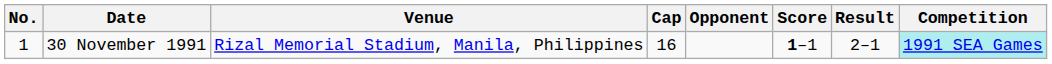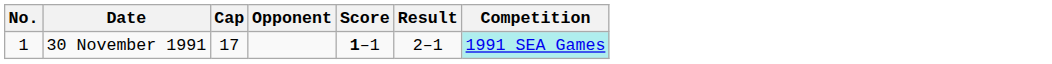 <table class="wikitable sortable">
 <tr>
 <th scope="col">No.</th>
 <th scope="col">Date</th>
-<th scope="col">Venue</th>
 <th scope="col">Cap</th>
 <th scope="col">Opponent</th>
 <th scope="col">Score</th>
 <th scope="col">Result</th>
 <th scope="col">Competition</th>
 </tr>
 <tr>
 <td align="center">1</td>
 <td>30 November 1991</td>
-<td><a href='#'>Rizal Memorial Stadium</a>, <a href='#'>Manila</a>, Philippines</td>
-<td align="center">16</td>
+<td align="center">17</td>
 <td></td>
 <td align="center"><strong>1</strong>–1</td>
 <td align="center">2–1</td>
 <td style="background: paleturquoise;"><a href='#'>1991 SEA Games</a></td>
 </tr>
 </table>
